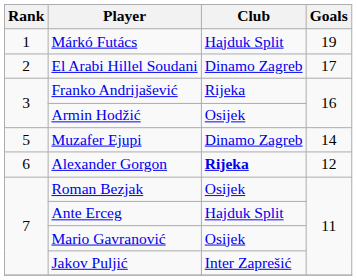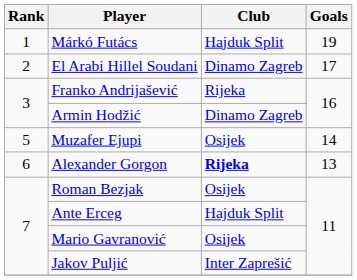 <table class="wikitable" style="text-align:center">
 <tr>
 <th>Rank</th>
 <th>Player</th>
 <th>Club</th>
 <th>Goals</th>
 </tr>
 <tr>
 <td rowspan=1>1</td>
 <td align="left"> <a href='#'>Márkó Futács</a></td>
 <td align="left"><a href='#'>Hajduk Split</a></td>
 <td rowspan=1>19</td>
 </tr>
 <tr>
 <td rowspan=1>2</td>
 <td align="left"> <a href='#'>El Arabi Hillel Soudani</a></td>
 <td align="left"><a href='#'>Dinamo Zagreb</a></td>
 <td rowspan=1>17</td>
 </tr>
 <tr>
 <td rowspan=2>3</td>
 <td align="left"> <a href='#'>Franko Andrijašević</a></td>
 <td align="left"><a href='#'>Rijeka</a></td>
 <td rowspan=2>16</td>
 </tr>
 <tr>
 <td align="left"> <a href='#'>Armin Hodžić</a></td>
-<td align="left"><a href='#'>Osijek</a></td>
+<td align="left"><a href='#'>Dinamo Zagreb</a></td>
 </tr>
 <tr>
 <td rowspan=1>5</td>
 <td align="left"> <a href='#'>Muzafer Ejupi</a></td>
-<td align="left"><a href='#'>Dinamo Zagreb</a></td>
+<td align="left"><a href='#'>Osijek</a></td>
 <td rowspan=1>14</td>
 </tr>
 <tr>
 <td rowspan=1>6</td>
 <td align="left"> <a href='#'>Alexander Gorgon</a></td>
 <td align="left"><strong><a href='#'>Rijeka</a></strong></td>
-<td rowspan=1>12</td>
+<td rowspan=1>13</td>
 </tr>
 <tr>
 <td rowspan=4>7</td>
 <td align="left"> <a href='#'>Roman Bezjak</a></td>
 <td align="left"><a href='#'>Osijek</a></td>
 <td rowspan=4>11</td>
 </tr>
 <tr>
 <td align="left"> <a href='#'>Ante Erceg</a></td>
 <td align="left"><a href='#'>Hajduk Split</a></td>
 </tr>
 <tr>
 <td align="left"> <a href='#'>Mario Gavranović</a></td>
 <td align="left"><a href='#'>Osijek</a></td>
 </tr>
 <tr>
 <td align="left"> <a href='#'>Jakov Puljić</a></td>
 <td align="left"><a href='#'>Inter Zaprešić</a></td>
 </tr>
 <tr>
 </tr>
 </table>
